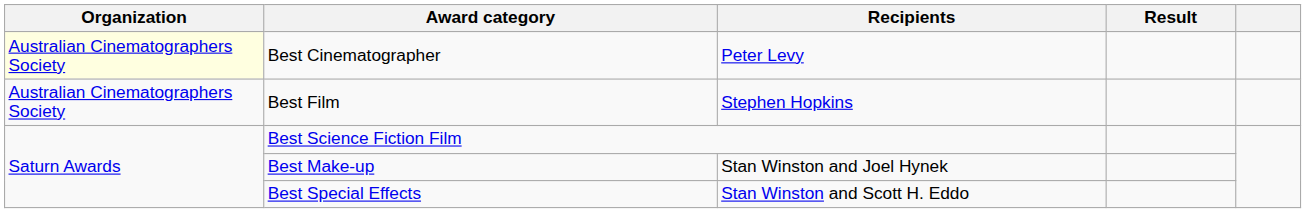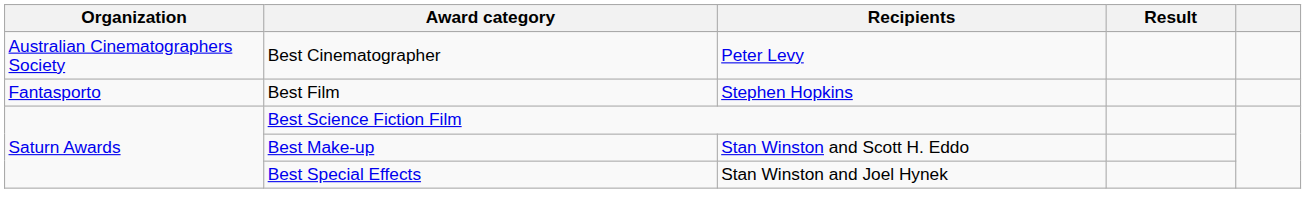 <table class="wikitable" width="95%" cellpadding="5">
 <tr>
 <th width="20%">Organization</th>
 <th width="35%">Award category</th>
 <th width="30%">Recipients</th>
 <th width="10%">Result</th>
 <th width="5%"></th>
 </tr>
 <tr>
-<td style="background: lightyellow;"><a href='#'>Australian Cinematographers Society</a></td>
+<td><a href='#'>Australian Cinematographers Society</a></td>
 <td>Best Cinematographer</td>
 <td><a href='#'>Peter Levy</a></td>
 <td></td>
 <td style="text-align:center;"></td>
 </tr>
 <tr>
-<td><a href='#'>Australian Cinematographers Society</a></td>
+<td><a href='#'>Fantasporto</a></td>
 <td>Best Film</td>
 <td><a href='#'>Stephen Hopkins</a></td>
 <td></td>
 <td style="text-align:center;"></td>
 </tr>
 <tr>
 <td rowspan=3><a href='#'>Saturn Awards</a></td>
 <td colspan=2><a href='#'>Best Science Fiction Film</a></td>
 <td></td>
 <td rowspan="3" style="text-align:center;"></td>
 </tr>
 <tr>
 <td><a href='#'>Best Make-up</a></td>
-<td>Stan Winston and Joel Hynek</td>
+<td><a href='#'>Stan Winston</a> and Scott H. Eddo</td>
 <td></td>
 </tr>
 <tr>
 <td><a href='#'>Best Special Effects</a></td>
-<td><a href='#'>Stan Winston</a> and Scott H. Eddo</td>
+<td>Stan Winston and Joel Hynek</td>
 <td></td>
 </tr>
 </table>
